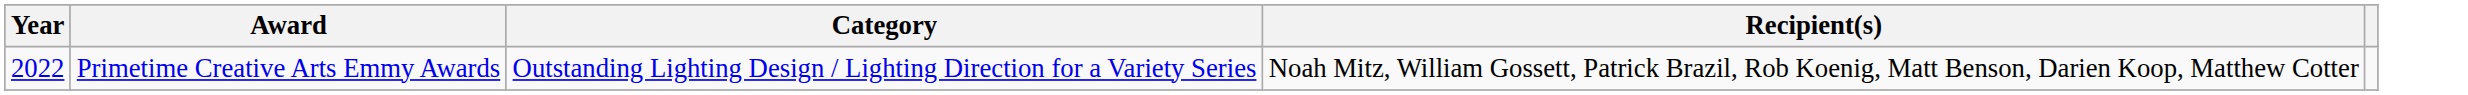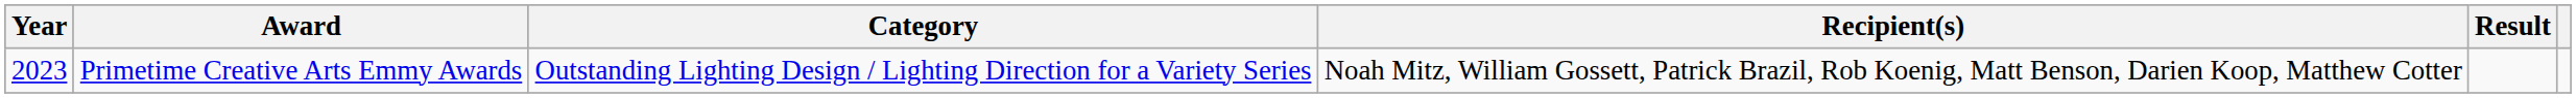 <table class="wikitable plainrowheaders sortable">
 <tr style="background:#ccc; text-align:center;">
 <th scope="col">Year</th>
 <th scope="col"><strong>Award</strong></th>
 <th scope="col">Category</th>
 <th scope="col">Recipient(s)</th>
+<th scope="col">Result</th>
 <th scope="col" class="unsortable"></th>
 </tr>
 <tr>
-<td><a href='#'>2022</a></td>
+<td><a href='#'>2023</a></td>
 <td><a href='#'>Primetime Creative Arts Emmy Awards</a></td>
 <td><a href='#'>Outstanding Lighting Design / Lighting Direction for a Variety Series</a></td>
 <td>Noah Mitz, William Gossett, Patrick Brazil, Rob Koenig, Matt Benson, Darien Koop, Matthew Cotter</td>
+<td></td>
 <td style="text-align:center;"></td>
 </tr>
 </table>
